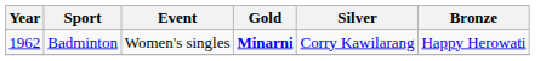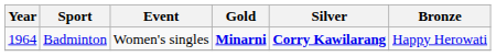 <table class="wikitable">
 <tr>
 <th>Year</th>
 <th>Sport</th>
 <th>Event</th>
 <th>Gold</th>
 <th>Silver</th>
 <th>Bronze</th>
 </tr>
 <tr>
-<td><a href='#'>1962</a></td>
+<td><a href='#'>1964</a></td>
 <td><a href='#'>Badminton</a></td>
 <td>Women's singles</td>
 <td><strong><a href='#'>Minarni</a></strong></td>
-<td><a href='#'>Corry Kawilarang</a></td>
+<td><strong><a href='#'>Corry Kawilarang</a></strong></td>
 <td><a href='#'>Happy Herowati</a></td>
 </tr>
 <tr>
 </tr>
 </table>
